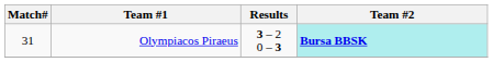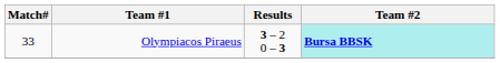 <table class="wikitable" style="border-collapse: collapse;">
 <tr>
 <th>Match#</th>
 <th align="right" width="240">Team #1</th>
 <th>  Results  </th>
 <th align="left" width="240">Team #2</th>
 </tr>
 <tr>
-<td align="center">31</td>
+<td align="center">33</td>
 <td align="right"><a href='#'>Olympiacos Piraeus</a> </td>
 <td align="center"><strong>3</strong> – 2 <br> 0 – <strong>3</strong></td>
 <td style="background: paleturquoise;"> <strong><a href='#'>Bursa BBSK</a></strong></td>
 </tr>
 <tr>
 </tr>
 </table>
